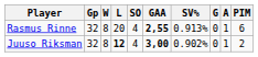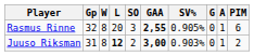 <table class="wikitable sortable">
 <tr>
 <th>Player</th>
 <th>Gp</th>
 <th>W</th>
 <th>L</th>
 <th>SO</th>
 <th>GAA</th>
 <th>SV%</th>
 <th>G</th>
 <th>A</th>
 <th>PIM</th>
 </tr>
 <tr align="center">
 <td align="left"><a href='#'>Rasmus Rinne</a></td>
 <td>32</td>
 <td>8</td>
 <td>20</td>
-<td>4</td>
+<td>3</td>
 <td><strong>2,55</strong></td>
-<td>0.913%</td>
+<td>0.905%</td>
 <td>0</td>
 <td>1</td>
 <td>6</td>
 </tr>
 <tr align="center">
 <td align="left"><a href='#'>Juuso Riksman</a></td>
-<td>32</td>
+<td>31</td>
 <td>8</td>
 <td><strong>12</strong></td>
-<td>4</td>
+<td>2</td>
 <td><strong>3,00</strong></td>
-<td>0.902%</td>
+<td>0.903%</td>
 <td>0</td>
 <td>1</td>
 <td>2</td>
 </tr>
 </table>
